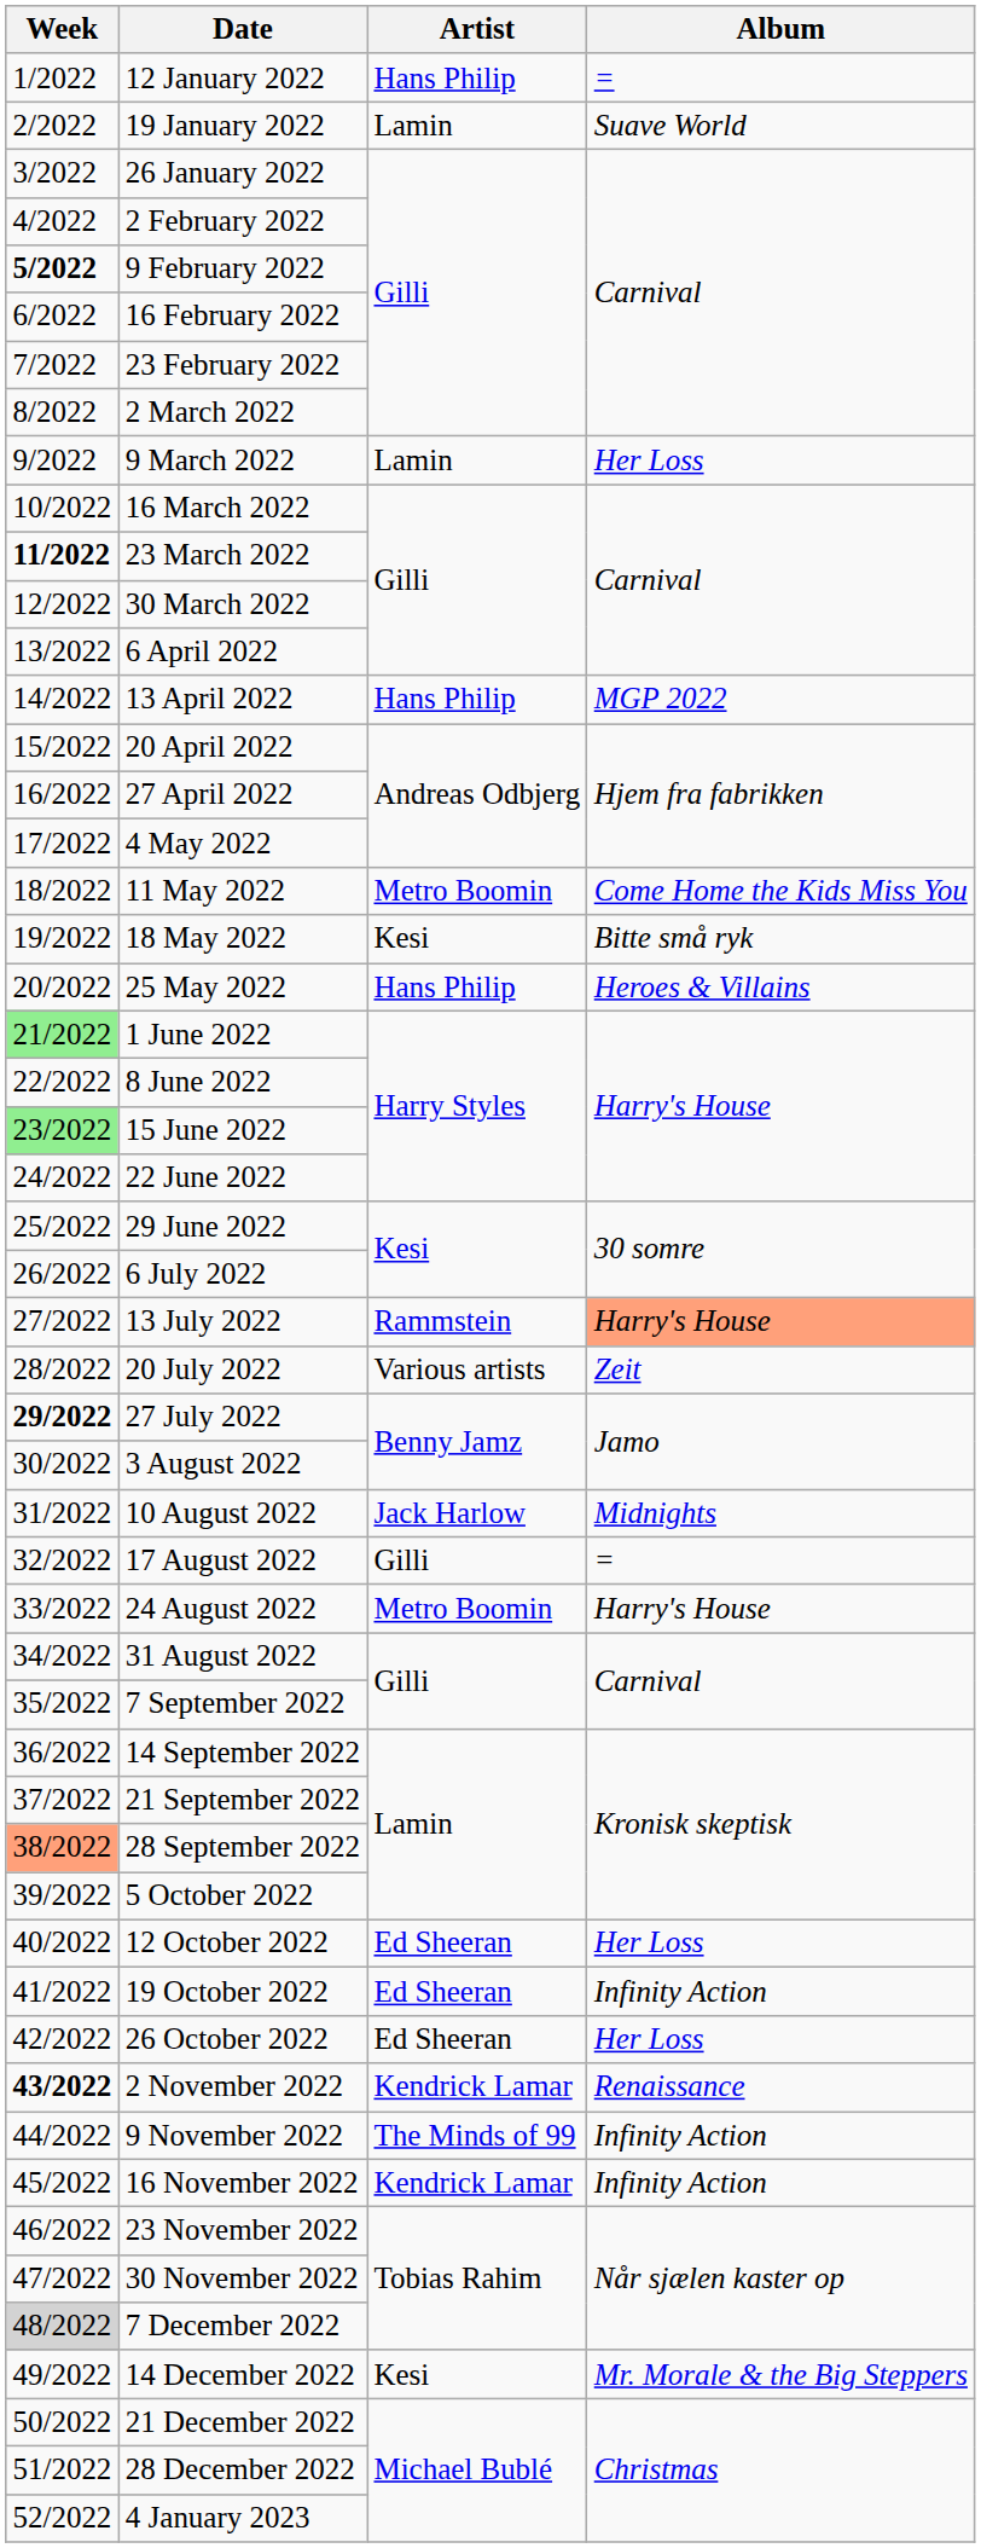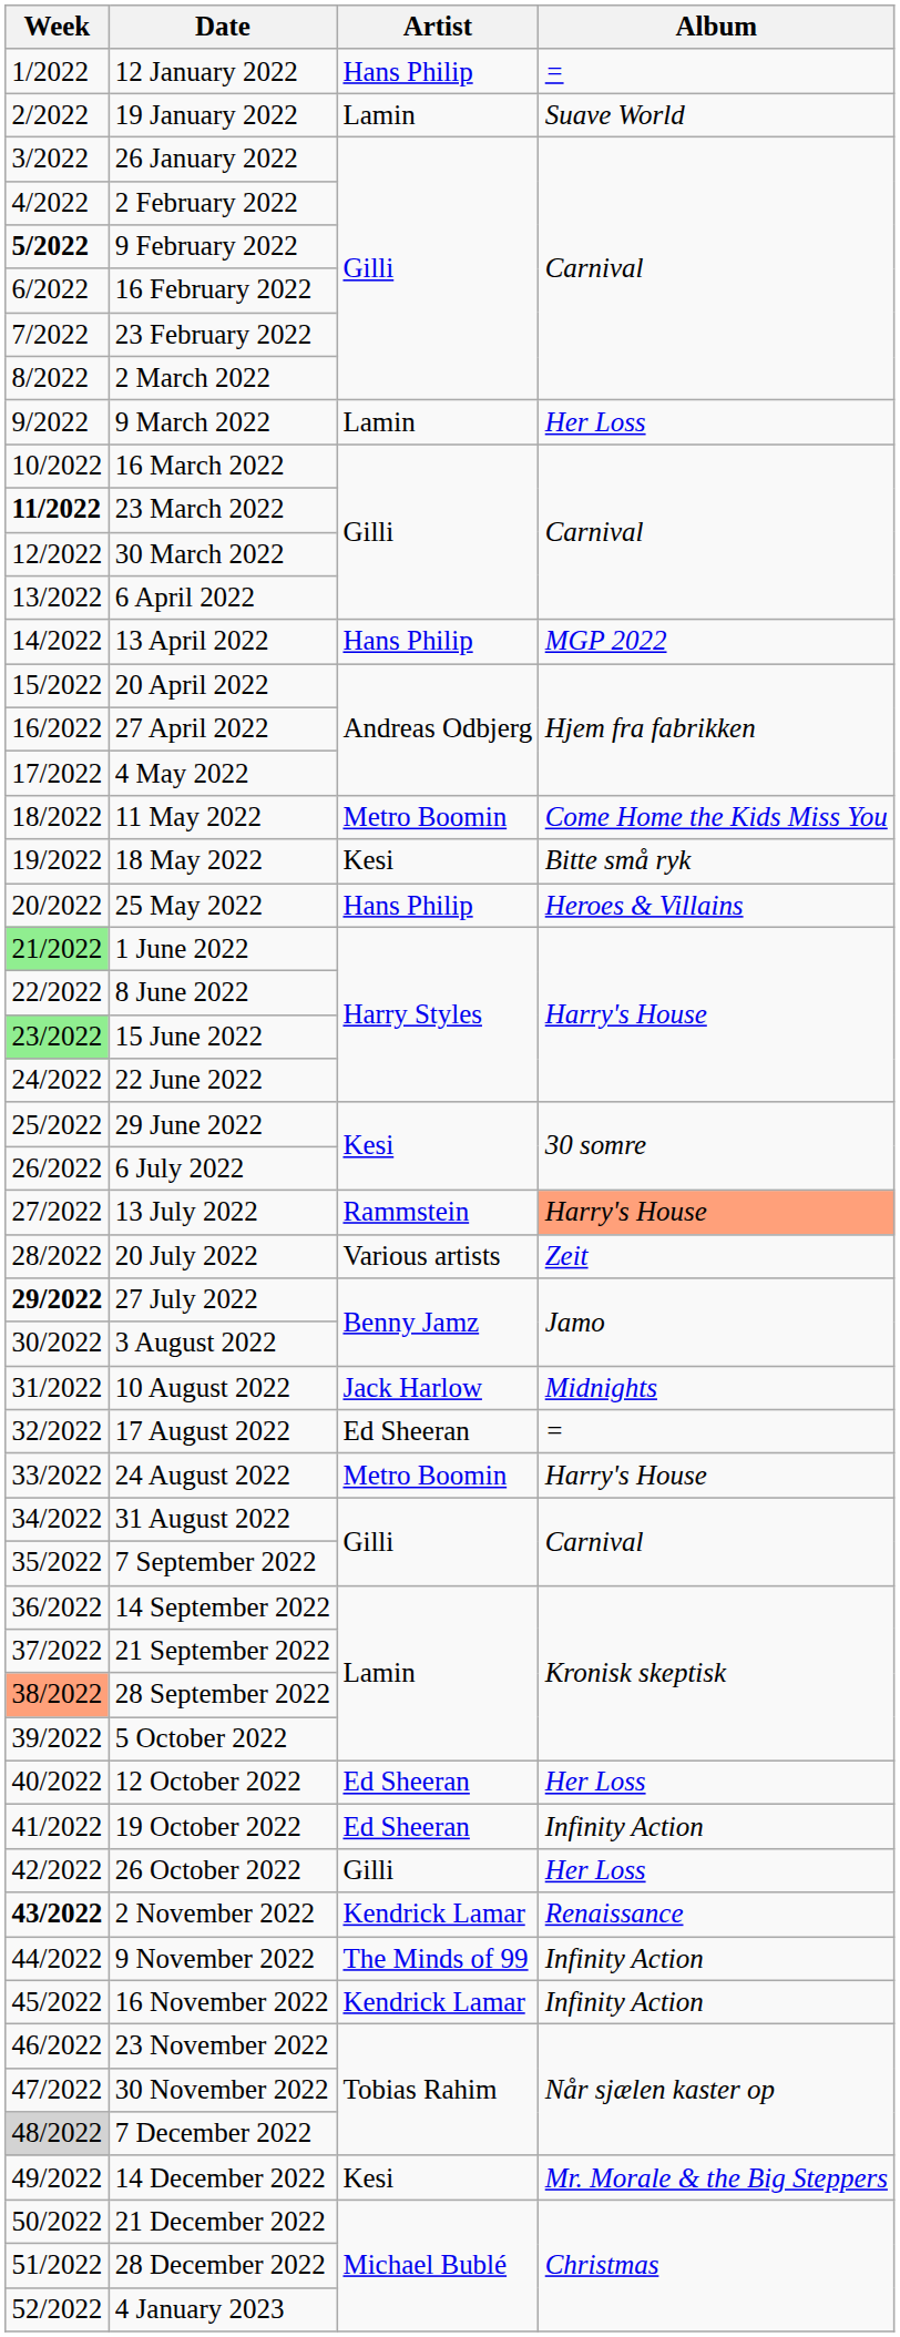 <table class="sortable wikitable">
 <tr>
 <th scope="col">Week</th>
 <th scope="col">Date</th>
 <th scope="col">Artist</th>
 <th scope="col">Album</th>
 </tr>
 <tr>
 <td>1/2022</td>
 <td>12 January 2022</td>
 <td><a href='#'>Hans Philip</a></td>
 <td><em><a href='#'>=</a></em></td>
 </tr>
 <tr>
 <td>2/2022</td>
 <td>19 January 2022</td>
 <td>Lamin</td>
 <td><em>Suave World</em></td>
 </tr>
 <tr>
 <td>3/2022</td>
 <td>26 January 2022</td>
 <td rowspan="6"><a href='#'>Gilli</a></td>
 <td rowspan="6"><em>Carnival</em></td>
 </tr>
 <tr>
 <td>4/2022</td>
 <td>2 February 2022</td>
 </tr>
 <tr>
 <td><strong>5/2022</strong></td>
 <td>9 February 2022</td>
 </tr>
 <tr>
 <td>6/2022</td>
 <td>16 February 2022</td>
 </tr>
 <tr>
 <td>7/2022</td>
 <td>23 February 2022</td>
 </tr>
 <tr>
 <td>8/2022</td>
 <td>2 March 2022</td>
 </tr>
 <tr>
 <td>9/2022</td>
 <td>9 March 2022</td>
 <td>Lamin</td>
 <td><em><a href='#'>Her Loss</a></em></td>
 </tr>
 <tr>
 <td>10/2022</td>
 <td>16 March 2022</td>
 <td rowspan="4">Gilli</td>
 <td rowspan="4"><em>Carnival</em></td>
 </tr>
 <tr>
 <td><strong>11/2022</strong></td>
 <td>23 March 2022</td>
 </tr>
 <tr>
 <td>12/2022</td>
 <td>30 March 2022</td>
 </tr>
 <tr>
 <td>13/2022</td>
 <td>6 April 2022</td>
 </tr>
 <tr>
 <td>14/2022</td>
 <td>13 April 2022</td>
 <td><a href='#'>Hans Philip</a></td>
 <td><em><a href='#'>MGP 2022</a></em></td>
 </tr>
 <tr>
 <td>15/2022</td>
 <td>20 April 2022</td>
 <td rowspan="3">Andreas Odbjerg</td>
 <td rowspan="3"><em>Hjem fra fabrikken</em></td>
 </tr>
 <tr>
 <td>16/2022</td>
 <td>27 April 2022</td>
 </tr>
 <tr>
 <td>17/2022</td>
 <td>4 May 2022</td>
 </tr>
 <tr>
 <td>18/2022</td>
 <td>11 May 2022</td>
 <td><a href='#'>Metro Boomin</a></td>
 <td><em><a href='#'>Come Home the Kids Miss You</a></em></td>
 </tr>
 <tr>
 <td>19/2022</td>
 <td>18 May 2022</td>
 <td>Kesi</td>
 <td><em>Bitte små ryk</em></td>
 </tr>
 <tr>
 <td>20/2022</td>
 <td>25 May 2022</td>
 <td><a href='#'>Hans Philip</a></td>
 <td><em><a href='#'>Heroes & Villains</a></em></td>
 </tr>
 <tr>
 <td style="background: lightgreen;">21/2022</td>
 <td>1 June 2022</td>
 <td rowspan="4"><a href='#'>Harry Styles</a></td>
 <td rowspan="4"><em><a href='#'>Harry's House</a></em></td>
 </tr>
 <tr>
 <td>22/2022</td>
 <td>8 June 2022</td>
 </tr>
 <tr>
 <td style="background: lightgreen;">23/2022</td>
 <td>15 June 2022</td>
 </tr>
 <tr>
 <td>24/2022</td>
 <td>22 June 2022</td>
 </tr>
 <tr>
 <td>25/2022</td>
 <td>29 June 2022</td>
 <td rowspan="2"><a href='#'>Kesi</a></td>
 <td rowspan="2"><em>30 somre</em></td>
 </tr>
 <tr>
 <td>26/2022</td>
 <td>6 July 2022</td>
 </tr>
 <tr>
 <td>27/2022</td>
 <td>13 July 2022</td>
 <td><a href='#'>Rammstein</a></td>
 <td style="background: lightsalmon;"><em>Harry's House</em></td>
 </tr>
 <tr>
 <td>28/2022</td>
 <td>20 July 2022</td>
 <td>Various artists</td>
 <td><em><a href='#'>Zeit</a></em></td>
 </tr>
 <tr>
 <td><strong>29/2022</strong></td>
 <td>27 July 2022</td>
 <td rowspan="2"><a href='#'>Benny Jamz</a></td>
 <td rowspan="2"><em>Jamo</em></td>
 </tr>
 <tr>
 <td>30/2022</td>
 <td>3 August 2022</td>
 </tr>
 <tr>
 <td>31/2022</td>
 <td>10 August 2022</td>
 <td><a href='#'>Jack Harlow</a></td>
 <td><em><a href='#'>Midnights</a></em></td>
 </tr>
 <tr>
 <td>32/2022</td>
 <td>17 August 2022</td>
-<td>Gilli</td>
+<td>Ed Sheeran</td>
 <td><em>=</em></td>
 </tr>
 <tr>
 <td>33/2022</td>
 <td>24 August 2022</td>
 <td><a href='#'>Metro Boomin</a></td>
 <td><em>Harry's House</em></td>
 </tr>
 <tr>
 <td>34/2022</td>
 <td>31 August 2022</td>
 <td rowspan="2">Gilli</td>
 <td rowspan="2"><em>Carnival</em></td>
 </tr>
 <tr>
 <td>35/2022</td>
 <td>7 September 2022</td>
 </tr>
 <tr>
 <td>36/2022</td>
 <td>14 September 2022</td>
 <td rowspan="4">Lamin</td>
 <td rowspan="4"><em>Kronisk skeptisk</em></td>
 </tr>
 <tr>
 <td>37/2022</td>
 <td>21 September 2022</td>
 </tr>
 <tr>
 <td style="background: lightsalmon;">38/2022</td>
 <td>28 September 2022</td>
 </tr>
 <tr>
 <td>39/2022</td>
 <td>5 October 2022</td>
 </tr>
 <tr>
 <td>40/2022</td>
 <td>12 October 2022</td>
 <td><a href='#'>Ed Sheeran</a></td>
 <td><em><a href='#'>Her Loss</a></em></td>
 </tr>
 <tr>
 <td>41/2022</td>
 <td>19 October 2022</td>
 <td><a href='#'>Ed Sheeran</a></td>
 <td><em>Infinity Action</em></td>
 </tr>
 <tr>
 <td>42/2022</td>
 <td>26 October 2022</td>
-<td>Ed Sheeran</td>
+<td>Gilli</td>
 <td><em><a href='#'>Her Loss</a></em></td>
 </tr>
 <tr>
 <td><strong>43/2022</strong></td>
 <td>2 November 2022</td>
 <td><a href='#'>Kendrick Lamar</a></td>
 <td><em><a href='#'>Renaissance</a></em></td>
 </tr>
 <tr>
 <td>44/2022</td>
 <td>9 November 2022</td>
 <td><a href='#'>The Minds of 99</a></td>
 <td><em>Infinity Action</em></td>
 </tr>
 <tr>
 <td>45/2022</td>
 <td>16 November 2022</td>
 <td><a href='#'>Kendrick Lamar</a></td>
 <td><em>Infinity Action</em></td>
 </tr>
 <tr>
 <td>46/2022</td>
 <td>23 November 2022</td>
 <td rowspan="3">Tobias Rahim</td>
 <td rowspan="3"><em>Når sjælen kaster op</em></td>
 </tr>
 <tr>
 <td>47/2022</td>
 <td>30 November 2022</td>
 </tr>
 <tr>
 <td style="background: lightgrey;">48/2022</td>
 <td>7 December 2022</td>
 </tr>
 <tr>
 <td>49/2022</td>
 <td>14 December 2022</td>
 <td>Kesi</td>
 <td><em><a href='#'>Mr. Morale & the Big Steppers</a></em></td>
 </tr>
 <tr>
 <td>50/2022</td>
 <td>21 December 2022</td>
 <td rowspan="3"><a href='#'>Michael Bublé</a></td>
 <td rowspan="3"><em><a href='#'>Christmas</a></em></td>
 </tr>
 <tr>
 <td>51/2022</td>
 <td>28 December 2022</td>
 </tr>
 <tr>
 <td>52/2022</td>
 <td>4 January 2023</td>
 </tr>
 </table>
